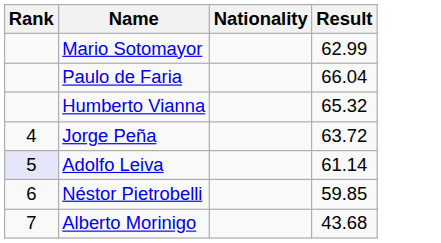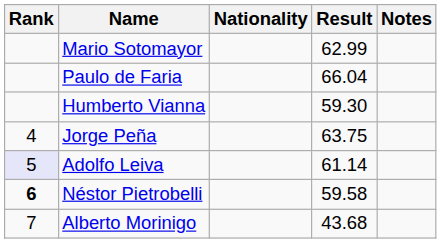 <table class="wikitable sortable" style="text-align:center">
 <tr>
 <th>Rank</th>
 <th>Name</th>
 <th>Nationality</th>
 <th>Result</th>
+<th>Notes</th>
 </tr>
 <tr>
 <td></td>
 <td align=left><a href='#'>Mario Sotomayor</a></td>
 <td align=left></td>
 <td>62.99</td>
+<td></td>
 </tr>
 <tr>
 <td></td>
 <td align=left><a href='#'>Paulo de Faria</a></td>
 <td align=left></td>
 <td>66.04</td>
+<td></td>
 </tr>
 <tr>
 <td></td>
 <td align=left><a href='#'>Humberto Vianna</a></td>
 <td align=left></td>
-<td>65.32</td>
+<td>59.30</td>
+<td></td>
 </tr>
 <tr>
 <td>4</td>
 <td align=left><a href='#'>Jorge Peña</a></td>
 <td align=left></td>
-<td>63.72</td>
+<td>63.75</td>
+<td></td>
 </tr>
 <tr>
 <td style="background: lavender;">5</td>
 <td align=left><a href='#'>Adolfo Leiva</a></td>
 <td align=left></td>
 <td>61.14</td>
+<td></td>
 </tr>
 <tr>
-<td>6</td>
+<td><strong>6</strong></td>
 <td align=left><a href='#'>Néstor Pietrobelli</a></td>
 <td align=left></td>
-<td>59.85</td>
+<td>59.58</td>
+<td></td>
 </tr>
 <tr>
 <td>7</td>
 <td align=left><a href='#'>Alberto Morinigo</a></td>
 <td align=left></td>
 <td>43.68</td>
+<td></td>
 </tr>
 </table>
